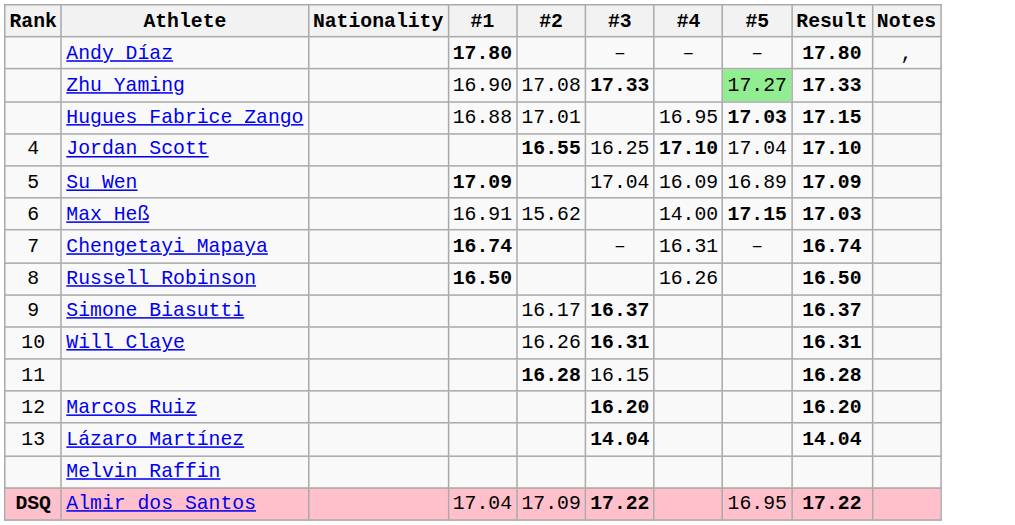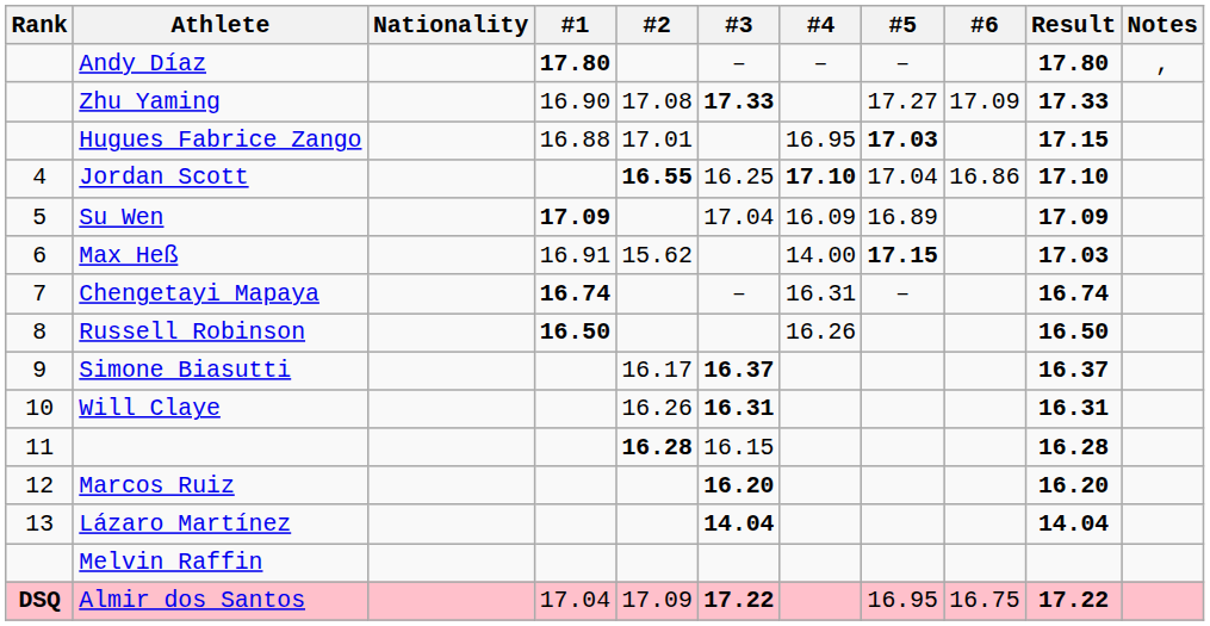 <table class="wikitable sortable" style="text-align:center">
 <tr>
 <th>Rank</th>
 <th>Athlete</th>
 <th>Nationality</th>
 <th>#1</th>
 <th>#2</th>
 <th>#3</th>
 <th>#4</th>
 <th>#5</th>
+<th>#6</th>
 <th>Result</th>
 <th>Notes</th>
 </tr>
 <tr>
 <td></td>
 <td align=left><a href='#'>Andy Díaz</a></td>
 <td align=left></td>
 <td><strong>17.80</strong></td>
 <td></td>
 <td>–</td>
 <td>–</td>
 <td>–</td>
+<td></td>
 <td><strong>17.80</strong></td>
 <td>, </td>
 </tr>
 <tr>
 <td></td>
 <td align=left><a href='#'>Zhu Yaming</a></td>
 <td align=left></td>
 <td>16.90</td>
 <td>17.08</td>
 <td><strong>17.33</strong></td>
 <td></td>
-<td style="background: lightgreen;">17.27</td>
+<td>17.27</td>
+<td>17.09</td>
 <td><strong>17.33</strong></td>
 <td></td>
 </tr>
 <tr>
 <td></td>
 <td align=left><a href='#'>Hugues Fabrice Zango</a></td>
 <td align=left></td>
 <td>16.88</td>
 <td>17.01</td>
 <td></td>
 <td>16.95</td>
 <td><strong>17.03</strong></td>
+<td></td>
 <td><strong>17.15</strong></td>
 <td></td>
 </tr>
 <tr>
 <td>4</td>
 <td align=left><a href='#'>Jordan Scott</a></td>
 <td align=left></td>
 <td></td>
 <td><strong>16.55</strong></td>
 <td>16.25</td>
 <td><strong>17.10</strong></td>
 <td>17.04</td>
+<td>16.86</td>
 <td><strong>17.10</strong></td>
 <td></td>
 </tr>
 <tr>
 <td>5</td>
 <td align=left><a href='#'>Su Wen</a></td>
 <td align=left></td>
 <td><strong>17.09</strong></td>
 <td></td>
 <td>17.04</td>
 <td>16.09</td>
 <td>16.89</td>
+<td></td>
 <td><strong>17.09</strong></td>
 <td></td>
 </tr>
 <tr>
 <td>6</td>
 <td align=left><a href='#'>Max Heß</a></td>
 <td align=left></td>
 <td>16.91</td>
 <td>15.62</td>
 <td></td>
 <td>14.00</td>
 <td><strong>17.15</strong></td>
+<td></td>
 <td><strong>17.03</strong></td>
 <td></td>
 </tr>
 <tr>
 <td>7</td>
 <td align=left><a href='#'>Chengetayi Mapaya</a></td>
 <td align=left></td>
 <td><strong>16.74</strong></td>
 <td></td>
 <td>–</td>
 <td>16.31</td>
 <td>–</td>
+<td></td>
 <td><strong>16.74</strong></td>
 <td></td>
 </tr>
 <tr>
 <td>8</td>
 <td align=left><a href='#'>Russell Robinson</a></td>
 <td align=left></td>
 <td><strong>16.50</strong></td>
 <td></td>
 <td></td>
 <td>16.26</td>
 <td></td>
+<td></td>
 <td><strong>16.50</strong></td>
 <td></td>
 </tr>
 <tr>
 <td>9</td>
 <td align=left><a href='#'>Simone Biasutti</a></td>
 <td align=left></td>
 <td></td>
 <td>16.17</td>
 <td><strong>16.37</strong></td>
+<td></td>
 <td></td>
 <td></td>
 <td><strong>16.37</strong></td>
 <td></td>
 </tr>
 <tr>
 <td>10</td>
 <td align=left><a href='#'>Will Claye</a></td>
 <td align=left></td>
 <td></td>
 <td>16.26</td>
 <td><strong>16.31</strong></td>
 <td></td>
 <td></td>
+<td></td>
 <td><strong>16.31</strong></td>
 <td></td>
 </tr>
 <tr>
 <td>11</td>
 <td align=left></td>
 <td align=left></td>
 <td></td>
 <td><strong>16.28</strong></td>
 <td>16.15</td>
+<td></td>
 <td></td>
 <td></td>
 <td><strong>16.28</strong></td>
 <td></td>
 </tr>
 <tr>
 <td>12</td>
 <td align=left><a href='#'>Marcos Ruiz</a></td>
 <td align=left></td>
 <td></td>
 <td></td>
 <td><strong>16.20</strong></td>
 <td></td>
 <td></td>
+<td></td>
 <td><strong>16.20</strong></td>
 <td></td>
 </tr>
 <tr>
 <td>13</td>
 <td align=left><a href='#'>Lázaro Martínez</a></td>
 <td align=left></td>
 <td></td>
 <td></td>
 <td><strong>14.04</strong></td>
 <td></td>
 <td></td>
+<td></td>
 <td><strong>14.04</strong></td>
 <td></td>
 </tr>
 <tr>
 <td></td>
 <td align=left><a href='#'>Melvin Raffin</a></td>
 <td align=left></td>
+<td></td>
 <td></td>
 <td></td>
 <td></td>
 <td></td>
 <td></td>
 <td></td>
 <td></td>
 </tr>
 <tr bgcolor=pink>
 <td><strong>DSQ</strong></td>
 <td align=left><a href='#'>Almir dos Santos</a></td>
 <td align=left></td>
 <td>17.04</td>
 <td>17.09</td>
 <td><strong>17.22</strong></td>
 <td></td>
 <td>16.95</td>
+<td>16.75</td>
 <td><strong>17.22</strong></td>
 <td></td>
 </tr>
 </table>
